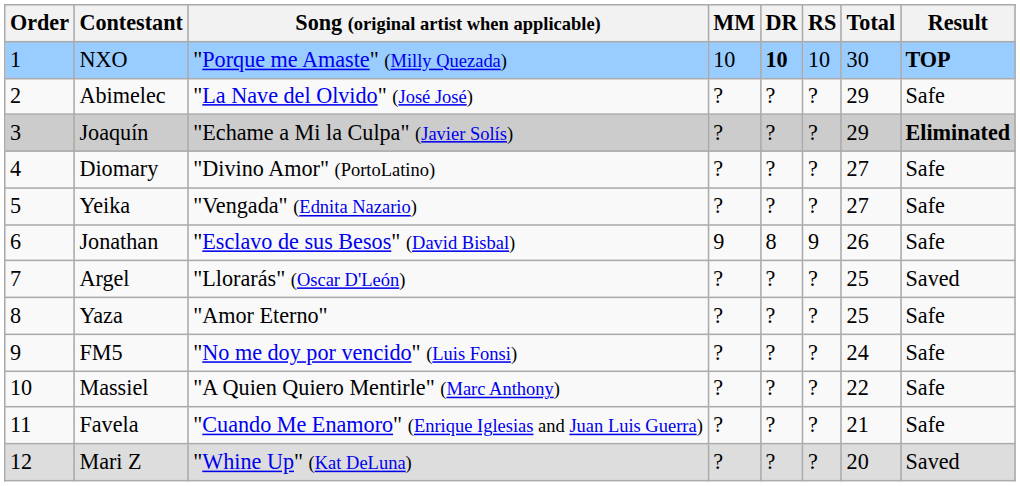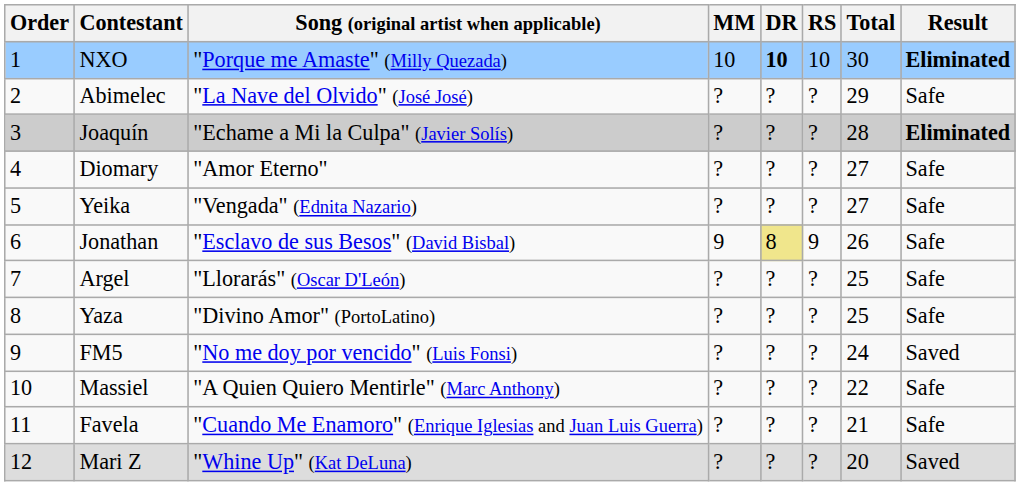 <table class="wikitable" style="font-size:90%;">
 <tr>
 <th>Order</th>
 <th>Contestant</th>
 <th>Song <small>(original artist when applicable)</small></th>
 <th>MM</th>
 <th>DR</th>
 <th>RS</th>
 <th>Total</th>
 <th>Result</th>
 </tr>
 <tr style="background:#9cf;">
 <td>1</td>
 <td>NXO</td>
 <td>"<a href='#'>Porque me Amaste</a>" <small>(<a href='#'>Milly Quezada</a>)</small></td>
 <td>10</td>
 <td><strong>10</strong></td>
 <td>10</td>
 <td>30</td>
-<td><strong>TOP</strong></td>
+<td><strong>Eliminated</strong></td>
 </tr>
 <tr>
 <td>2</td>
 <td>Abimelec</td>
 <td>"<a href='#'>La Nave del Olvido</a>" <small>(<a href='#'>José José</a>)</small></td>
 <td>?</td>
 <td>?</td>
 <td>?</td>
 <td>29</td>
 <td>Safe</td>
 </tr>
 <tr style="background:#ccc;">
 <td>3</td>
 <td>Joaquín</td>
 <td>"Echame a Mi la Culpa" <small>(<a href='#'>Javier Solís</a>)</small></td>
 <td>?</td>
 <td>?</td>
 <td>?</td>
-<td>29</td>
+<td>28</td>
 <td><strong>Eliminated</strong></td>
 </tr>
 <tr>
 <td>4</td>
 <td>Diomary</td>
-<td>"Divino Amor" <small>(PortoLatino)</small></td>
+<td>"Amor Eterno"</td>
 <td>?</td>
 <td>?</td>
 <td>?</td>
 <td>27</td>
 <td>Safe</td>
 </tr>
 <tr>
 <td>5</td>
 <td>Yeika</td>
 <td>"Vengada" <small>(<a href='#'>Ednita Nazario</a>)</small></td>
 <td>?</td>
 <td>?</td>
 <td>?</td>
 <td>27</td>
 <td>Safe</td>
 </tr>
 <tr>
 <td>6</td>
 <td>Jonathan</td>
 <td>"<a href='#'>Esclavo de sus Besos</a>" <small>(<a href='#'>David Bisbal</a>)</small></td>
 <td>9</td>
-<td>8</td>
+<td style="background: khaki;">8</td>
 <td>9</td>
 <td>26</td>
 <td>Safe</td>
 </tr>
 <tr>
 <td>7</td>
 <td>Argel</td>
 <td>"Llorarás" <small>(<a href='#'>Oscar D'León</a>)</small></td>
 <td>?</td>
 <td>?</td>
 <td>?</td>
 <td>25</td>
-<td>Saved</td>
+<td>Safe</td>
 </tr>
 <tr>
 <td>8</td>
 <td>Yaza</td>
-<td>"Amor Eterno"</td>
+<td>"Divino Amor" <small>(PortoLatino)</small></td>
 <td>?</td>
 <td>?</td>
 <td>?</td>
 <td>25</td>
 <td>Safe</td>
 </tr>
 <tr>
 <td>9</td>
 <td>FM5</td>
 <td>"<a href='#'>No me doy por vencido</a>" <small>(<a href='#'>Luis Fonsi</a>)</small></td>
 <td>?</td>
 <td>?</td>
 <td>?</td>
 <td>24</td>
-<td>Safe</td>
+<td>Saved</td>
 </tr>
 <tr>
 <td>10</td>
 <td>Massiel</td>
 <td>"A Quien Quiero Mentirle" <small>(<a href='#'>Marc Anthony</a>)</small></td>
 <td>?</td>
 <td>?</td>
 <td>?</td>
 <td>22</td>
 <td>Safe</td>
 </tr>
 <tr>
 <td>11</td>
 <td>Favela</td>
 <td>"<a href='#'>Cuando Me Enamoro</a>" <small>(<a href='#'>Enrique Iglesias</a> and <a href='#'>Juan Luis Guerra</a>)</small></td>
 <td>?</td>
 <td>?</td>
 <td>?</td>
 <td>21</td>
 <td>Safe</td>
 </tr>
 <tr style="background:#ddd;">
 <td>12</td>
 <td>Mari Z</td>
 <td>"<a href='#'>Whine Up</a>" <small>(<a href='#'>Kat DeLuna</a>)</small></td>
 <td>?</td>
 <td>?</td>
 <td>?</td>
 <td>20</td>
 <td>Saved</td>
 </tr>
 </table>
